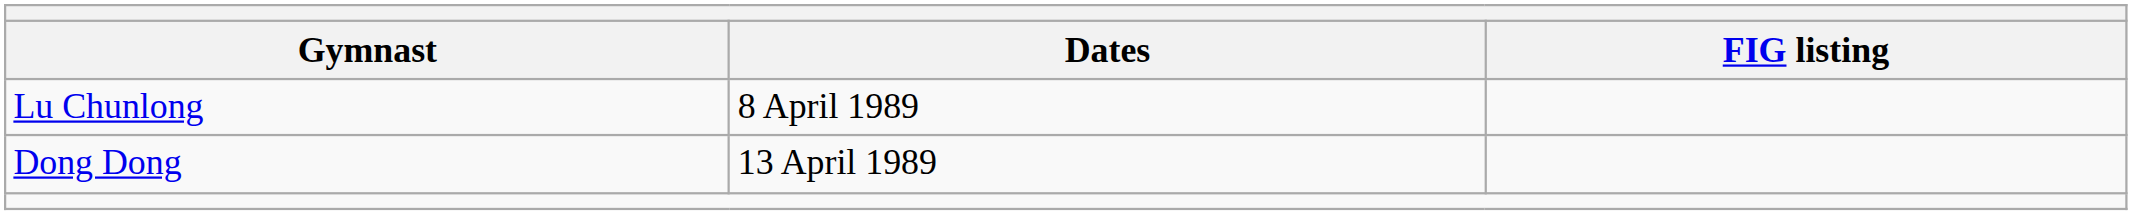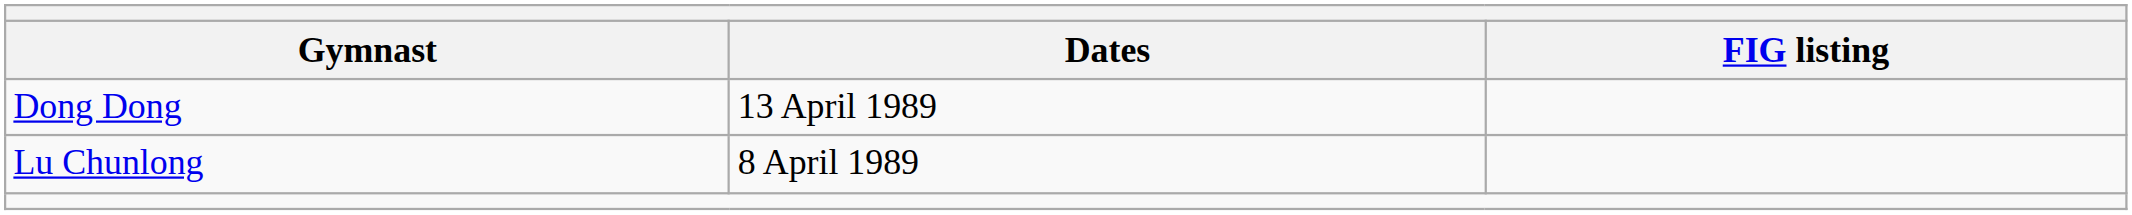 <table class="wikitable mw-collapsible mw-collapsed" width="75%">
 <tr>
 <th colspan="3"></th>
 </tr>
 <tr>
 <th>Gymnast</th>
 <th>Dates</th>
 <th><a href='#'>FIG</a> listing</th>
 </tr>
 <tr>
-<td><a href='#'>Lu Chunlong</a></td>
-<td>8 April 1989</td>
+<td><a href='#'>Dong Dong</a></td>
+<td>13 April 1989</td>
 <td></td>
 </tr>
 <tr>
-<td><a href='#'>Dong Dong</a></td>
-<td>13 April 1989</td>
+<td><a href='#'>Lu Chunlong</a></td>
+<td>8 April 1989</td>
 <td></td>
 </tr>
 <tr>
 <td colspan="3"></td>
 </tr>
 </table>
